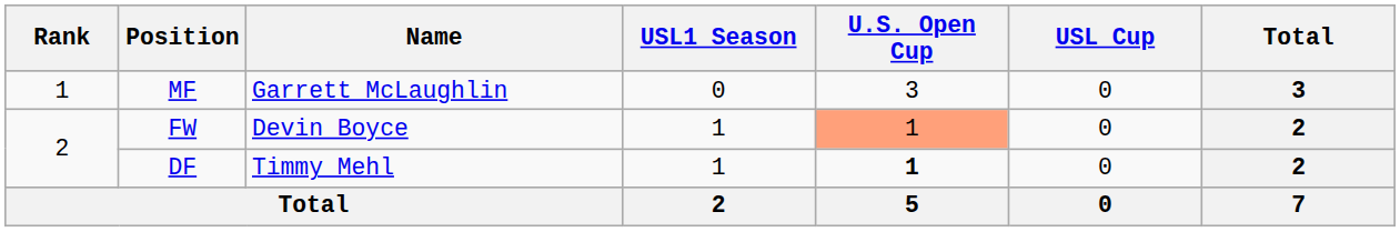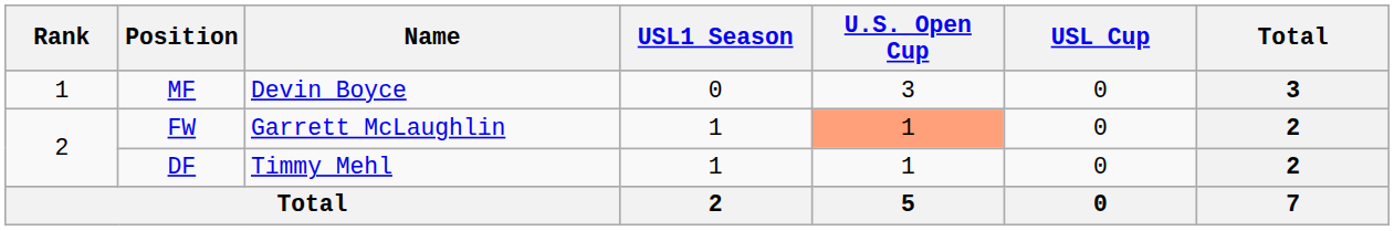 <table class="wikitable sortable" style="text-align:center;">
 <tr>
 <th style="width:56px;">Rank</th>
 <th style="width:64px;">Position</th>
 <th style="width:200px;">Name</th>
 <th style="width:100px;"><a href='#'>USL1 Season</a></th>
 <th style="width:100px;"><a href='#'>U.S. Open Cup</a></th>
 <th style="width:100px;"><a href='#'>USL Cup</a></th>
 <th style="width:100px;">Total</th>
 </tr>
 <tr>
 <td>1</td>
 <td><a href='#'>MF</a></td>
-<td align="left" data-sort-value="McLaughlin, Garrett"> <a href='#'>Garrett McLaughlin</a></td>
+<td align="left" data-sort-value="Boyce, Devin"> <a href='#'>Devin Boyce</a></td>
 <td>0</td>
 <td>3</td>
 <td>0</td>
 <th>3</th>
 </tr>
 <tr>
 <td rowspan="2">2</td>
 <td><a href='#'>FW</a></td>
-<td align="left" data-sort-value="Boyce, Devin"> <a href='#'>Devin Boyce</a></td>
+<td align="left" data-sort-value="McLaughlin, Garrett"> <a href='#'>Garrett McLaughlin</a></td>
 <td>1</td>
 <td style="background: lightsalmon;">1</td>
 <td>0</td>
 <th>2</th>
 </tr>
 <tr>
 <td><a href='#'>DF</a></td>
 <td align="left" data-sort-value="Mehl, Timmy"> <a href='#'>Timmy Mehl</a></td>
 <td>1</td>
-<td><strong>1</strong></td>
+<td>1</td>
 <td>0</td>
 <th>2</th>
 </tr>
 <tr>
 <th colspan="3">Total</th>
 <th>2</th>
 <th>5</th>
 <th>0</th>
 <th>7</th>
 </tr>
 </table>
